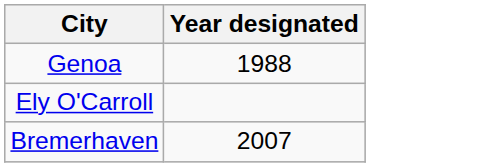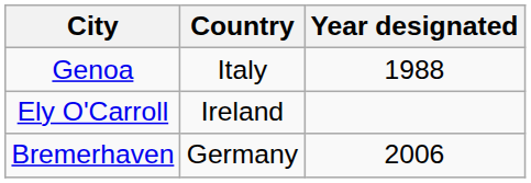 <table class="wikitable sortable" style="text-align: center;">
 <tr>
 <th scope="col">City</th>
+<th scope="col">Country</th>
 <th scope="col">Year designated</th>
 </tr>
 <tr>
 <td><a href='#'>Genoa</a></td>
+<td>Italy</td>
 <td>1988</td>
 </tr>
 <tr>
 <td><a href='#'>Ely O'Carroll</a></td>
+<td>Ireland</td>
 <td></td>
 </tr>
 <tr>
 <td><a href='#'>Bremerhaven</a></td>
-<td>2007</td>
+<td>Germany</td>
+<td>2006</td>
 </tr>
 </table>
